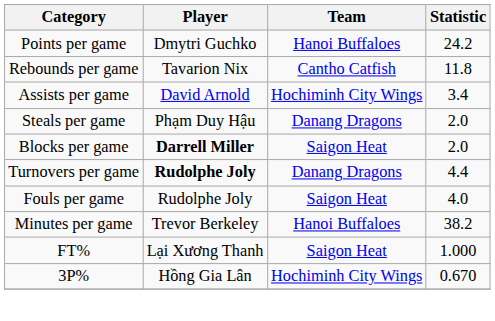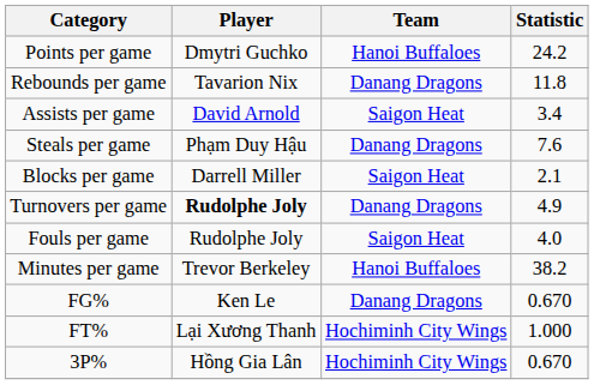 <table class="wikitable" style="text-align:center">
 <tr>
 <th>Category</th>
 <th>Player</th>
 <th>Team</th>
 <th>Statistic</th>
 </tr>
 <tr>
 <td>Points per game</td>
 <td>Dmytri Guchko</td>
 <td><a href='#'>Hanoi Buffaloes</a></td>
 <td>24.2</td>
 </tr>
 <tr>
 <td>Rebounds per game</td>
 <td>Tavarion Nix</td>
-<td><a href='#'>Cantho Catfish</a></td>
+<td><a href='#'>Danang Dragons</a></td>
 <td>11.8</td>
 </tr>
 <tr>
 <td>Assists per game</td>
 <td><a href='#'>David Arnold</a></td>
-<td><a href='#'>Hochiminh City Wings</a></td>
+<td><a href='#'>Saigon Heat</a></td>
 <td>3.4</td>
 </tr>
 <tr>
 <td>Steals per game</td>
 <td>Phạm Duy Hậu</td>
 <td><a href='#'>Danang Dragons</a></td>
-<td>2.0</td>
+<td>7.6</td>
 </tr>
 <tr>
 <td>Blocks per game</td>
-<td><strong>Darrell Miller</strong></td>
+<td>Darrell Miller</td>
 <td><a href='#'>Saigon Heat</a></td>
-<td>2.0</td>
+<td>2.1</td>
 </tr>
 <tr>
 <td>Turnovers per game</td>
 <td><strong>Rudolphe Joly</strong></td>
 <td><a href='#'>Danang Dragons</a></td>
-<td>4.4</td>
+<td>4.9</td>
 </tr>
 <tr>
 <td>Fouls per game</td>
 <td>Rudolphe Joly</td>
 <td><a href='#'>Saigon Heat</a></td>
 <td>4.0</td>
 </tr>
 <tr>
 <td>Minutes per game</td>
 <td>Trevor Berkeley</td>
 <td><a href='#'>Hanoi Buffaloes</a></td>
 <td>38.2</td>
 </tr>
 <tr>
+<td>FG%</td>
+<td>Ken Le</td>
+<td><a href='#'>Danang Dragons</a></td>
+<td>0.670</td>
+</tr>
+<tr>
 <td>FT%</td>
 <td>Lại Xương Thanh</td>
-<td><a href='#'>Saigon Heat</a></td>
+<td><a href='#'>Hochiminh City Wings</a></td>
 <td>1.000</td>
 </tr>
 <tr>
 <td>3P%</td>
 <td>Hồng Gia Lân</td>
 <td><a href='#'>Hochiminh City Wings</a></td>
 <td>0.670</td>
 </tr>
 <tr>
 </tr>
 </table>
